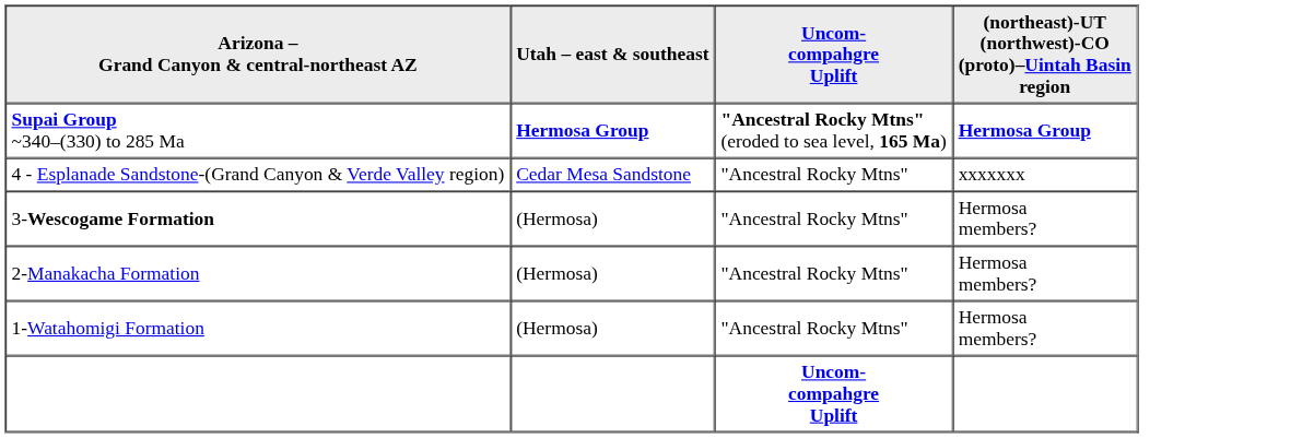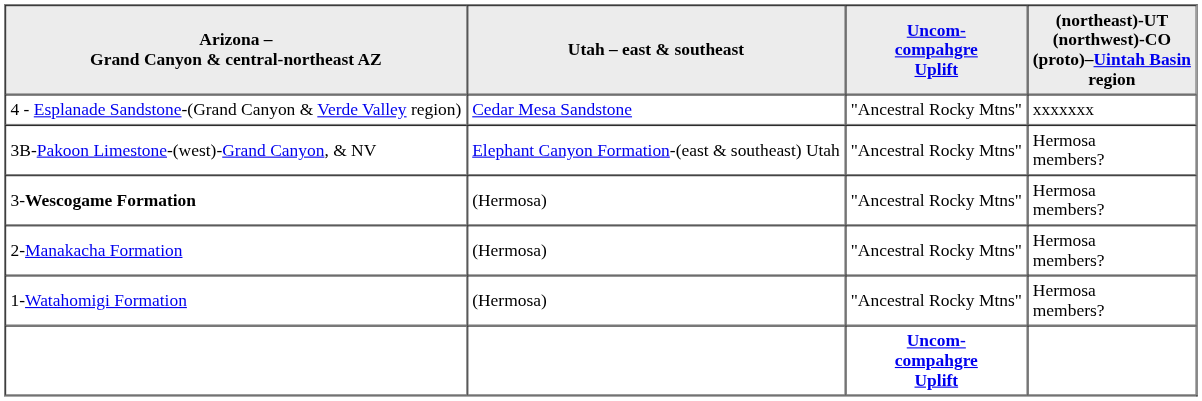 <table cellspacing=0 cellpadding=4 border=1>
 <tr bgcolor="#ececec" style="text-align:center;">
 <th>Arizona –<br>Grand Canyon & central-northeast AZ</th>
 <th>Utah – east & southeast</th>
 <th><a href='#'>Uncom-</a><br><a href='#'>compahgre</a><br><a href='#'>Uplift</a></th>
 <th>(northeast)-UT<br>(northwest)-CO<br>(proto)–<a href='#'>Uintah Basin</a> <br>region</th>
 </tr>
 <tr>
-<td><strong><a href='#'>Supai Group</a></strong><br>~340–(330) to 285 Ma</td>
-<td><strong><a href='#'>Hermosa Group</a></strong></td>
-<td><strong>"Ancestral Rocky Mtns"</strong><br>(eroded to sea level, <strong>165 Ma</strong>)</td>
-<td><strong><a href='#'>Hermosa Group</a></strong></td>
-</tr>
-<tr>
 <td>4 - <a href='#'>Esplanade Sandstone</a>-(Grand Canyon & <a href='#'>Verde Valley</a> region)</td>
 <td><a href='#'>Cedar Mesa Sandstone</a></td>
 <td>"Ancestral Rocky Mtns"</td>
 <td>xxxxxxx</td>
+</tr>
+<tr>
+<td>3B-<a href='#'>Pakoon Limestone</a>-(west)-<a href='#'>Grand Canyon</a>, & NV</td>
+<td><a href='#'>Elephant Canyon Formation</a>-(east & southeast) Utah</td>
+<td>"Ancestral Rocky Mtns"</td>
+<td>Hermosa<br>members?</td>
 </tr>
 <tr>
 <td>3-<strong>Wescogame Formation</strong></td>
 <td>(Hermosa)</td>
 <td>"Ancestral Rocky Mtns"</td>
 <td>Hermosa<br>members?</td>
 </tr>
 <tr>
 <td>2-<a href='#'>Manakacha Formation</a></td>
 <td>(Hermosa)</td>
 <td>"Ancestral Rocky Mtns"</td>
 <td>Hermosa<br>members?</td>
 </tr>
 <tr>
 <td>1-<a href='#'>Watahomigi Formation</a></td>
 <td>(Hermosa)</td>
 <td>"Ancestral Rocky Mtns"</td>
 <td>Hermosa<br>members?</td>
 </tr>
 <tr>
 <th></th>
 <th></th>
 <th><strong><a href='#'>Uncom-</a></strong><br><strong><a href='#'>compahgre</a></strong><br><strong><a href='#'>Uplift</a></strong></th>
 <th></th>
 </tr>
 <tr>
 </tr>
 </table>
